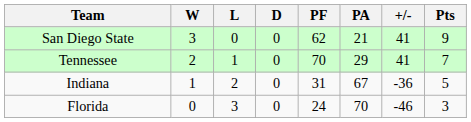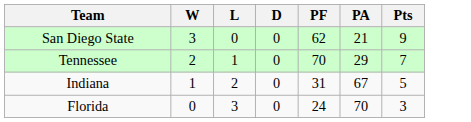 <table class="wikitable" style="text-align: center;">
 <tr>
 <th width="180">Team</th>
 <th width="40">W</th>
 <th width="40">L</th>
 <th width="40">D</th>
 <th width="40">PF</th>
 <th width="40">PA</th>
-<th width="40">+/-</th>
 <th width="40">Pts</th>
 </tr>
 <tr bgcolor=#ccffcc>
 <td>San Diego State</td>
 <td>3</td>
 <td>0</td>
 <td>0</td>
 <td>62</td>
 <td>21</td>
-<td>41</td>
 <td>9</td>
 </tr>
 <tr bgcolor=#ccffcc>
 <td>Tennessee</td>
 <td>2</td>
 <td>1</td>
 <td>0</td>
 <td>70</td>
 <td>29</td>
-<td>41</td>
 <td>7</td>
 </tr>
 <tr>
 <td>Indiana</td>
 <td>1</td>
 <td>2</td>
 <td>0</td>
 <td>31</td>
 <td>67</td>
-<td>-36</td>
 <td>5</td>
 </tr>
 <tr>
 <td>Florida</td>
 <td>0</td>
 <td>3</td>
 <td>0</td>
 <td>24</td>
 <td>70</td>
-<td>-46</td>
 <td>3</td>
 </tr>
 </table>
